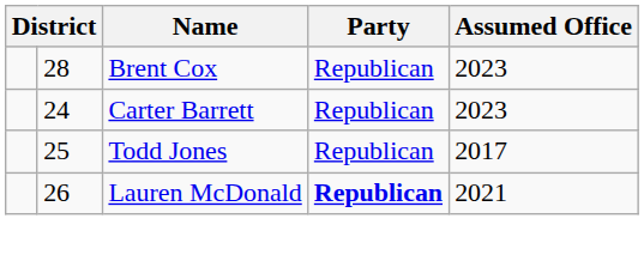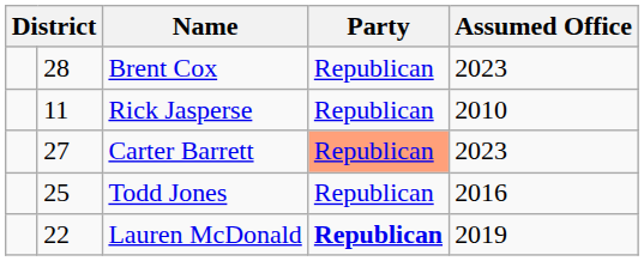 <table class="wikitable">
 <tr>
 <th colspan="2"><strong>District</strong></th>
 <th><strong>Name</strong></th>
 <th><strong>Party</strong></th>
 <th><strong>Assumed Office</strong></th>
 </tr>
 <tr>
 <td> </td>
 <td>28</td>
 <td><a href='#'>Brent Cox</a></td>
 <td><a href='#'>Republican</a></td>
 <td>2023</td>
 </tr>
 <tr>
 <td> </td>
-<td>24</td>
+<td>11</td>
+<td><a href='#'>Rick Jasperse</a></td>
+<td><a href='#'>Republican</a></td>
+<td>2010</td>
+</tr>
+<tr>
+<td> </td>
+<td>27</td>
 <td><a href='#'>Carter Barrett</a></td>
-<td><a href='#'>Republican</a></td>
+<td style="background: lightsalmon;"><a href='#'>Republican</a></td>
 <td>2023</td>
 </tr>
 <tr>
 <td> </td>
 <td>25</td>
 <td><a href='#'>Todd Jones</a></td>
 <td><a href='#'>Republican</a></td>
-<td>2017</td>
+<td>2016</td>
 </tr>
 <tr>
 <td> </td>
-<td>26</td>
+<td>22</td>
 <td><a href='#'>Lauren McDonald</a></td>
 <td><strong><a href='#'>Republican</a></strong></td>
-<td>2021</td>
+<td>2019</td>
 </tr>
 </table>
